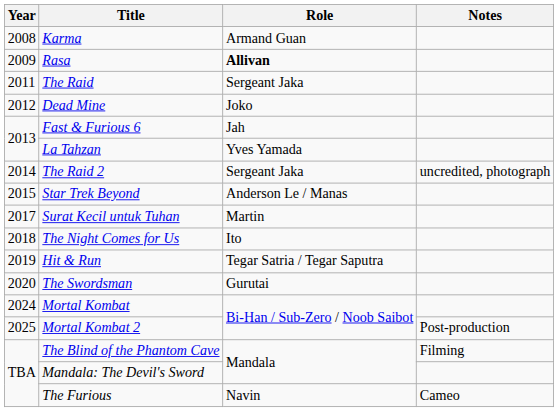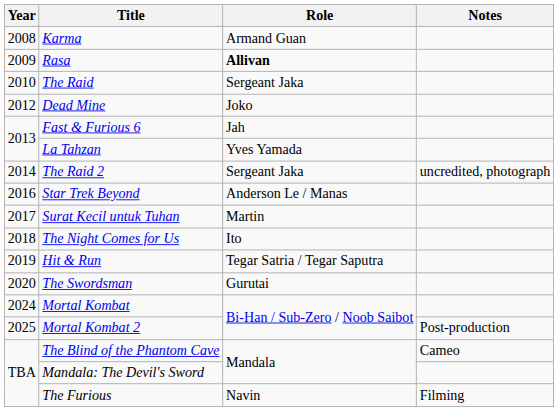 <table class="wikitable sortable">
 <tr>
 <th>Year</th>
 <th>Title</th>
 <th>Role</th>
 <th>Notes</th>
 </tr>
 <tr>
 <td>2008</td>
 <td><em><a href='#'>Karma</a></em></td>
 <td>Armand Guan</td>
 <td></td>
 </tr>
 <tr>
 <td>2009</td>
 <td><em><a href='#'>Rasa</a></em></td>
 <td><strong>Allivan</strong></td>
 <td></td>
 </tr>
 <tr>
-<td>2011</td>
+<td>2010</td>
 <td><em><a href='#'>The Raid</a></em></td>
 <td>Sergeant Jaka</td>
 <td></td>
 </tr>
 <tr>
 <td>2012</td>
 <td><em><a href='#'>Dead Mine</a></em></td>
 <td>Joko</td>
 <td></td>
 </tr>
 <tr>
 <td rowspan=2>2013</td>
 <td><em><a href='#'>Fast & Furious 6</a> </em></td>
 <td>Jah</td>
 <td></td>
 </tr>
 <tr>
 <td><em><a href='#'>La Tahzan</a></em></td>
 <td>Yves Yamada</td>
 <td></td>
 </tr>
 <tr>
 <td>2014</td>
 <td><em><a href='#'>The Raid 2</a></em></td>
 <td>Sergeant Jaka</td>
 <td>uncredited, photograph</td>
 </tr>
 <tr>
-<td>2015</td>
+<td>2016</td>
 <td><em><a href='#'>Star Trek Beyond</a></em></td>
 <td>Anderson Le / Manas</td>
 <td></td>
 </tr>
 <tr>
 <td>2017</td>
 <td><em><a href='#'>Surat Kecil untuk Tuhan</a></em></td>
 <td>Martin</td>
 <td></td>
 </tr>
 <tr>
 <td>2018</td>
 <td><em><a href='#'>The Night Comes for Us</a></em></td>
 <td>Ito</td>
 <td></td>
 </tr>
 <tr>
 <td>2019</td>
 <td><em><a href='#'>Hit & Run</a></em></td>
 <td>Tegar Satria / Tegar Saputra</td>
 <td></td>
 </tr>
 <tr>
 <td>2020</td>
 <td><em><a href='#'>The Swordsman</a></em></td>
 <td>Gurutai</td>
 <td></td>
 </tr>
 <tr>
 <td>2024</td>
 <td><em><a href='#'>Mortal Kombat</a></em></td>
 <td rowspan="2"><a href='#'>Bi-Han / Sub-Zero</a> / <a href='#'>Noob Saibot</a></td>
 <td></td>
 </tr>
 <tr>
 <td>2025</td>
 <td><em><a href='#'>Mortal Kombat 2</a></em></td>
 <td>Post-production</td>
 </tr>
 <tr>
 <td rowspan="3">TBA</td>
 <td><em><a href='#'>The Blind of the Phantom Cave</a></em></td>
 <td rowspan="2">Mandala</td>
-<td>Filming</td>
+<td>Cameo</td>
 </tr>
 <tr>
 <td><em>Mandala: The Devil's Sword</em></td>
 <td></td>
 </tr>
 <tr>
 <td><em>The Furious</em></td>
 <td>Navin</td>
-<td>Cameo</td>
+<td>Filming</td>
 </tr>
 </table>
